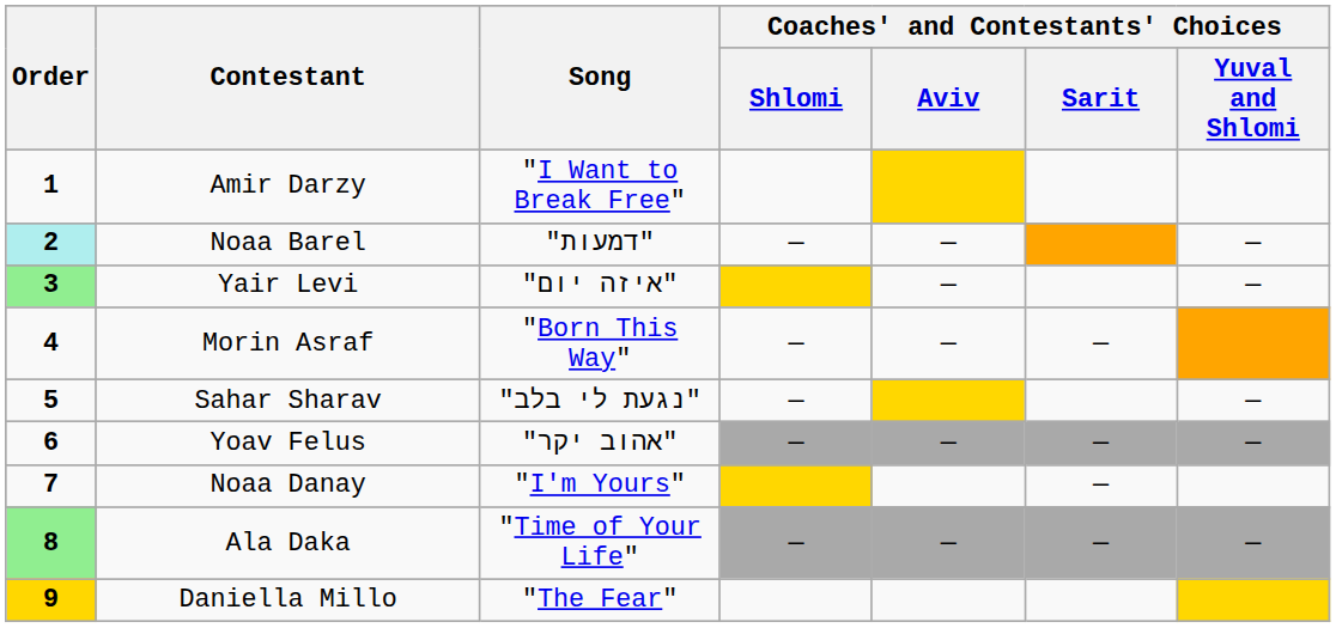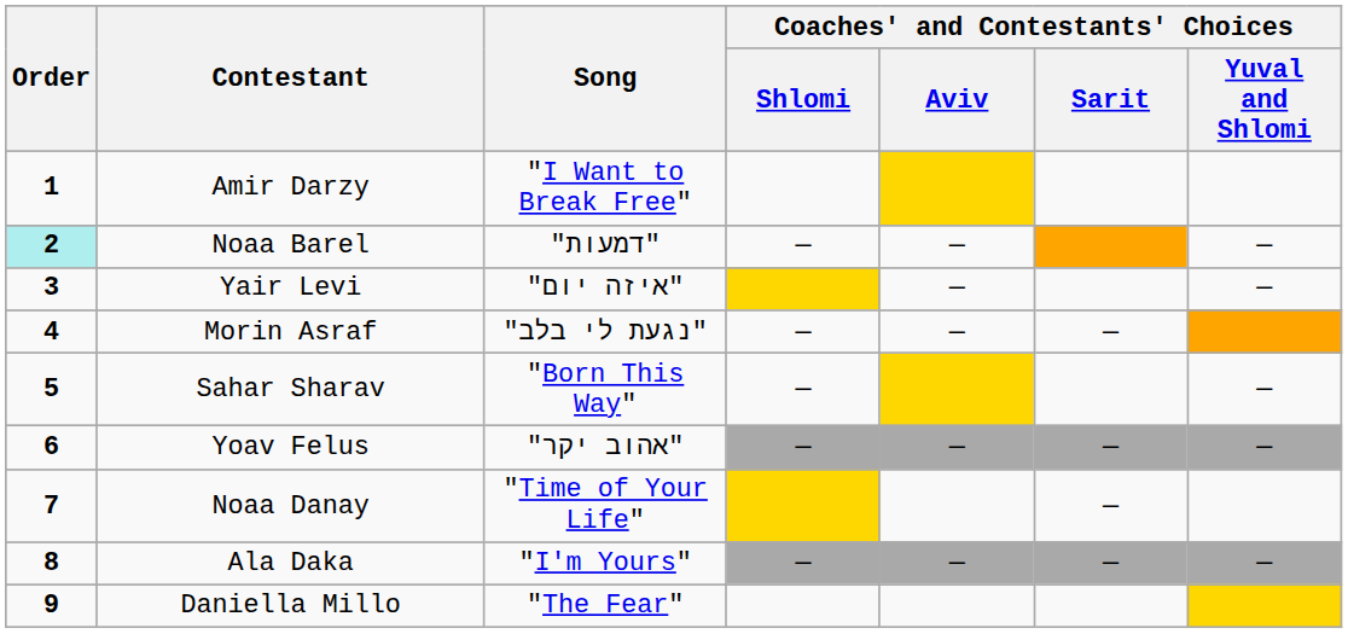 <table class="wikitable" style="text-align: center; width:75%;">
 <tr>
 <th rowspan=2 width="05%">Order</th>
 <th rowspan=2 width="29%">Contestant</th>
 <th rowspan=2>Song</th>
 <th colspan=4>Coaches' and Contestants' Choices</th>
 </tr>
 <tr>
 <th style="width:70px;"><a href='#'>Shlomi</a></th>
 <th style="width:70px;"><a href='#'>Aviv</a></th>
 <th style="width:70px;"><a href='#'>Sarit</a></th>
 <th style="width:70px;"><a href='#'>Yuval and Shlomi</a></th>
 </tr>
 <tr>
 <td align="center"><strong>1</strong></td>
 <td>Amir Darzy</td>
 <td>"<a href='#'>I Want to Break Free</a>"</td>
 <td style=";text-align:center;"></td>
 <td style="background:gold;text-align:center;"></td>
 <td style=";text-align:center;"></td>
 <td style=";text-align:center;"></td>
 </tr>
 <tr>
 <td align="center" style="background: paleturquoise;"><strong>2</strong></td>
 <td>Noaa Barel</td>
 <td>"דמעות"</td>
 <td align="center">—</td>
 <td align="center">—</td>
 <td style="background:orange;text-align:center;"></td>
 <td align="center">—</td>
 </tr>
 <tr>
-<td align="center" style="background: lightgreen;"><strong>3</strong></td>
+<td align="center"><strong>3</strong></td>
 <td>Yair Levi</td>
 <td>"איזה יום"</td>
 <td style="background:gold;text-align:center;"></td>
 <td align="center">—</td>
 <td style=";text-align:center;"></td>
 <td align="center">—</td>
 </tr>
 <tr>
 <td align="center"><strong>4</strong></td>
 <td>Morin Asraf</td>
-<td>"<a href='#'>Born This Way</a>"</td>
+<td>"נגעת לי בלב"</td>
 <td align="center">—</td>
 <td align="center">—</td>
 <td align="center">—</td>
 <td style="background:orange;text-align:center;"></td>
 </tr>
 <tr>
 <td align="center"><strong>5</strong></td>
 <td>Sahar Sharav</td>
-<td>"נגעת לי בלב"</td>
+<td>"<a href='#'>Born This Way</a>"</td>
 <td align="center">—</td>
 <td style="background:gold;text-align:center;"></td>
 <td style=";text-align:center;"></td>
 <td align="center">—</td>
 </tr>
 <tr>
 <td align="center"><strong>6</strong></td>
 <td>Yoav Felus</td>
 <td>"אהוב יקר"</td>
 <td style="background:darkgrey;text-align:center;">—</td>
 <td style="background:darkgrey;text-align:center;">—</td>
 <td style="background:darkgrey;text-align:center;">—</td>
 <td style="background:darkgrey;text-align:center;">—</td>
 </tr>
 <tr>
 <td align="center"><strong>7</strong></td>
 <td>Noaa Danay</td>
-<td>"<a href='#'>I'm Yours</a>"</td>
+<td>"<a href='#'>Time of Your Life</a>"</td>
 <td style="background:gold;text-align:center;"></td>
 <td style=";text-align:center;"></td>
 <td align="center">—</td>
 <td style=";text-align:center;"></td>
 </tr>
 <tr>
-<td align="center" style="background: lightgreen;"><strong>8</strong></td>
+<td align="center"><strong>8</strong></td>
 <td>Ala Daka</td>
-<td>"<a href='#'>Time of Your Life</a>"</td>
+<td>"<a href='#'>I'm Yours</a>"</td>
 <td style="background:darkgrey;text-align:center;">—</td>
 <td style="background:darkgrey;text-align:center;">—</td>
 <td style="background:darkgrey;text-align:center;">—</td>
 <td style="background:darkgrey;text-align:center;">—</td>
 </tr>
 <tr>
-<td align="center" style="background: gold;"><strong>9</strong></td>
+<td align="center"><strong>9</strong></td>
 <td>Daniella Millo</td>
 <td>"<a href='#'>The Fear</a>"</td>
 <td style=";text-align:center;"></td>
 <td style=";text-align:center;"></td>
 <td style=";text-align:center;"></td>
 <td style="background:gold;text-align:center;"></td>
 </tr>
 </table>
